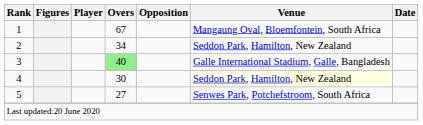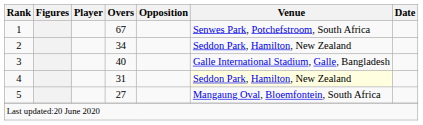 <table class="wikitable plainrowheaders sortable">
 <tr>
 <th scope=col>Rank</th>
 <th scope=col>Figures</th>
 <th scope=col>Player</th>
 <th scope=col>Overs</th>
 <th scope=col>Opposition</th>
 <th scope=col>Venue</th>
 <th scope=col>Date</th>
 </tr>
 <tr>
 <td scope=row style=text-align:center;>1</td>
 <th scope=row style=text-align:center;></th>
 <td></td>
 <td align=center>67</td>
 <td></td>
-<td><a href='#'>Mangaung Oval</a>, <a href='#'>Bloemfontein</a>, South Africa</td>
+<td><a href='#'>Senwes Park</a>, <a href='#'>Potchefstroom</a>, South Africa</td>
 <td></td>
 </tr>
 <tr>
 <td scope=row style=text-align:center;>2</td>
 <th scope=row style=text-align:center;></th>
 <td></td>
 <td align=center>34</td>
 <td></td>
 <td><a href='#'>Seddon Park</a>, <a href='#'>Hamilton</a>, New Zealand</td>
 <td></td>
 </tr>
 <tr>
 <td align=center>3</td>
 <th scope=row style=text-align:center;></th>
 <td></td>
-<td align=center style="background: lightgreen;">40</td>
+<td align=center>40</td>
 <td></td>
 <td><a href='#'>Galle International Stadium</a>, <a href='#'>Galle</a>, Bangladesh</td>
 <td></td>
 </tr>
 <tr>
 <td align=center>4</td>
 <th scope=row style=text-align:center;></th>
 <td></td>
-<td align=center>30</td>
+<td align=center>31</td>
 <td></td>
 <td style="background: lightyellow;"><a href='#'>Seddon Park</a>, <a href='#'>Hamilton</a>, New Zealand</td>
 <td></td>
 </tr>
 <tr>
 <td align=center>5</td>
 <th scope=row style=text-align:center;></th>
 <td></td>
 <td align=center>27</td>
 <td></td>
-<td><a href='#'>Senwes Park</a>, <a href='#'>Potchefstroom</a>, South Africa</td>
+<td><a href='#'>Mangaung Oval</a>, <a href='#'>Bloemfontein</a>, South Africa</td>
 <td></td>
 </tr>
 <tr>
 </tr>
 <tr class=sortbottom>
 <td colspan=7><small>Last updated:20 June 2020</small></td>
 </tr>
 </table>
